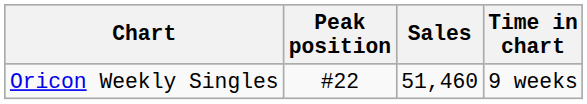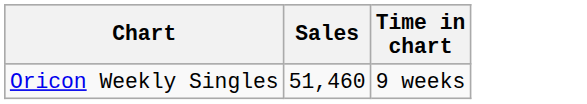 <table class="wikitable">
 <tr>
 <th align="left">Chart</th>
-<th style="text-align:center;">Peak<br>position</th>
 <th style="text-align:center;">Sales</th>
 <th style="text-align:center;">Time in<br>chart</th>
 </tr>
 <tr>
 <td align="left"><a href='#'>Oricon</a> Weekly Singles</td>
-<td style="text-align:center;">#22</td>
 <td align="">51,460</td>
 <td align="">9 weeks</td>
 </tr>
 </table>
